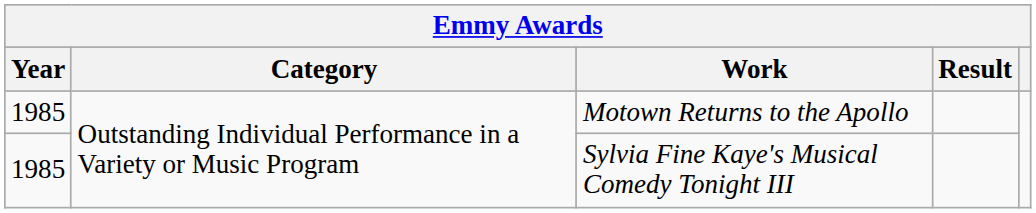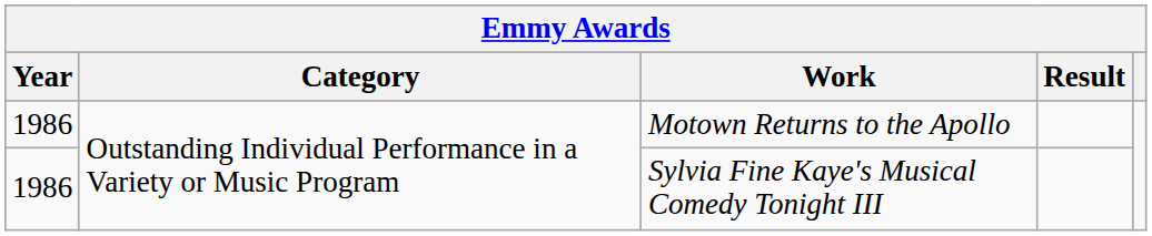 <table class="wikitable">
 <tr>
 <th colspan=5><a href='#'>Emmy Awards</a></th>
 </tr>
 <tr>
 <th>Year</th>
 <th>Category</th>
 <th>Work</th>
 <th>Result</th>
 <th></th>
 </tr>
 <tr>
-<td>1985</td>
+<td>1986</td>
 <td rowspan="2">Outstanding Individual Performance in a Variety or Music Program</td>
 <td><em>Motown Returns to the Apollo</em></td>
 <td></td>
 <td rowspan="2"></td>
 </tr>
 <tr>
-<td>1985</td>
+<td>1986</td>
 <td><em>Sylvia Fine Kaye's Musical Comedy Tonight III</em></td>
 <td></td>
 </tr>
 </table>
